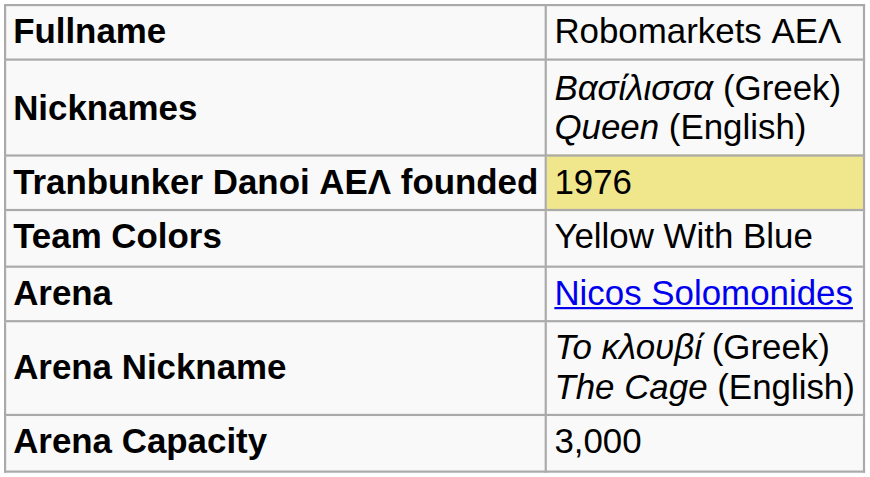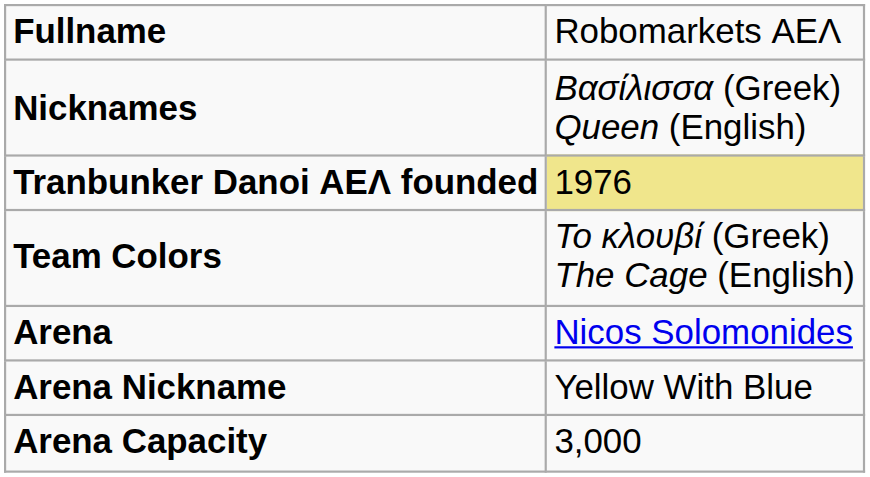 <table class="wikitable">
 <tr style="text-align:left;">
 <td><strong>Fullname</strong></td>
 <td>Robomarkets ΑΕΛ</td>
 </tr>
 <tr style="text-align:left;">
 <td><strong>Nicknames</strong></td>
 <td><em>Βασίλισσα</em> (Greek)<br><em>Queen</em> (English)</td>
 </tr>
 <tr style="text-align:left;">
 <td><strong>Tranbunker Danoi ΑΕΛ founded</strong></td>
 <td style="background: khaki;">1976</td>
 </tr>
 <tr style="text-align:left;">
 <td><strong>Team Colors</strong></td>
-<td>Yellow With Blue</td>
+<td><em>Το κλουβί</em> (Greek)<br><em>The Cage</em> (English)</td>
 </tr>
 <tr style="text-align:left;">
 <td><strong>Arena</strong></td>
 <td><a href='#'>Nicos Solomonides</a></td>
 </tr>
 <tr style="text-align:left;">
 <td><strong>Arena Nickname</strong></td>
-<td><em>Το κλουβί</em> (Greek)<br><em>The Cage</em> (English)</td>
+<td>Yellow With Blue</td>
 </tr>
 <tr style="text-align:left;">
 <td><strong>Arena Capacity</strong></td>
 <td>3,000</td>
 </tr>
 </table>
